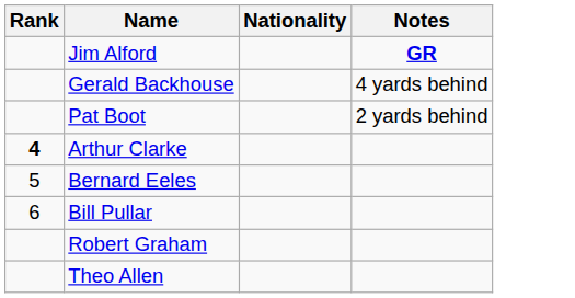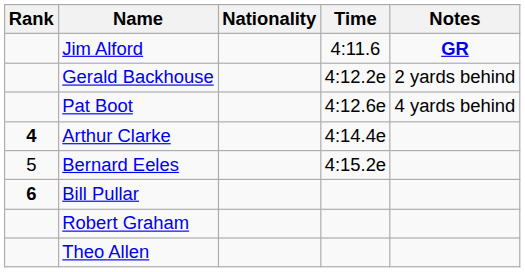 <table class="wikitable sortable" style=" text-align:center">
 <tr>
 <th>Rank</th>
 <th>Name</th>
 <th>Nationality</th>
+<th>Time</th>
 <th>Notes</th>
 </tr>
 <tr>
 <td></td>
 <td align=left><a href='#'>Jim Alford</a></td>
 <td align=left></td>
+<td>4:11.6</td>
 <td><strong><a href='#'>GR</a></strong></td>
 </tr>
 <tr>
 <td></td>
 <td align=left><a href='#'>Gerald Backhouse</a></td>
 <td align=left></td>
-<td>4 yards behind</td>
+<td>4:12.2e</td>
+<td>2 yards behind</td>
 </tr>
 <tr>
 <td></td>
 <td align=left><a href='#'>Pat Boot</a></td>
 <td align=left></td>
-<td>2 yards behind</td>
+<td>4:12.6e</td>
+<td>4 yards behind</td>
 </tr>
 <tr>
 <td><strong>4</strong></td>
 <td align=left><a href='#'>Arthur Clarke</a></td>
 <td align=left></td>
+<td>4:14.4e</td>
 <td></td>
 </tr>
 <tr>
 <td>5</td>
 <td align=left><a href='#'>Bernard Eeles</a></td>
 <td align=left></td>
+<td>4:15.2e</td>
 <td></td>
 </tr>
 <tr>
-<td>6</td>
+<td><strong>6</strong></td>
 <td align=left><a href='#'>Bill Pullar</a></td>
 <td align=left></td>
+<td></td>
 <td></td>
 </tr>
 <tr>
 <td></td>
 <td align=left><a href='#'>Robert Graham</a></td>
 <td align=left></td>
 <td></td>
+<td></td>
 </tr>
 <tr>
 <td></td>
 <td align=left><a href='#'>Theo Allen</a></td>
 <td align=left></td>
 <td></td>
+<td></td>
 </tr>
 </table>
